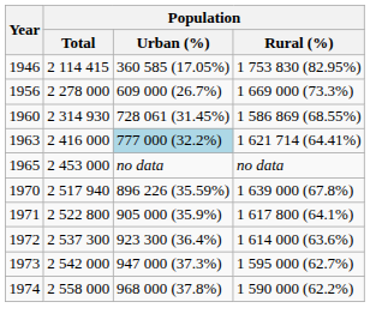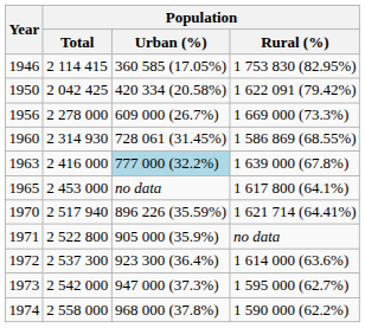 <table class="wikitable">
 <tr>
 <th rowspan="2">Year</th>
 <th colspan="3">Population</th>
 </tr>
 <tr>
 <th>Total</th>
 <th>Urban (%)</th>
 <th>Rural (%)</th>
 </tr>
 <tr>
 <td>1946</td>
 <td>2 114 415</td>
 <td>360 585 (17.05%)</td>
 <td>1 753 830 (82.95%)</td>
 </tr>
 <tr>
+<td>1950</td>
+<td>2 042 425</td>
+<td>420 334 (20.58%)</td>
+<td>1 622 091 (79.42%)</td>
+</tr>
+<tr>
 <td>1956</td>
 <td>2 278 000</td>
 <td>609 000 (26.7%)</td>
 <td>1 669 000 (73.3%)</td>
 </tr>
 <tr>
 <td>1960</td>
 <td>2 314 930</td>
 <td>728 061 (31.45%)</td>
 <td>1 586 869 (68.55%)</td>
 </tr>
 <tr>
 <td>1963</td>
 <td>2 416 000</td>
 <td style="background: lightblue;">777 000 (32.2%)</td>
-<td>1 621 714 (64.41%)</td>
+<td>1 639 000 (67.8%)</td>
 </tr>
 <tr>
 <td>1965</td>
 <td>2 453 000</td>
 <td><em>no data</em></td>
-<td><em>no data</em></td>
+<td>1 617 800 (64.1%)</td>
 </tr>
 <tr>
 <td>1970</td>
 <td>2 517 940</td>
 <td>896 226 (35.59%)</td>
-<td>1 639 000 (67.8%)</td>
+<td>1 621 714 (64.41%)</td>
 </tr>
 <tr>
 <td>1971</td>
 <td>2 522 800</td>
 <td>905 000 (35.9%)</td>
-<td>1 617 800 (64.1%)</td>
+<td><em>no data</em></td>
 </tr>
 <tr>
 <td>1972</td>
 <td>2 537 300</td>
 <td>923 300 (36.4%)</td>
 <td>1 614 000 (63.6%)</td>
 </tr>
 <tr>
 <td>1973</td>
 <td>2 542 000</td>
 <td>947 000 (37.3%)</td>
 <td>1 595 000 (62.7%)</td>
 </tr>
 <tr>
 <td>1974</td>
 <td>2 558 000</td>
 <td>968 000 (37.8%)</td>
 <td>1 590 000 (62.2%)</td>
 </tr>
 </table>
